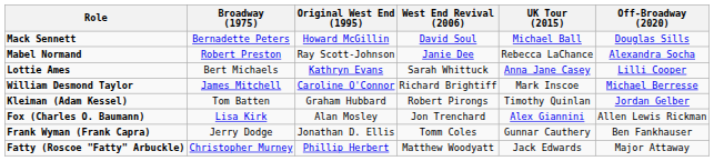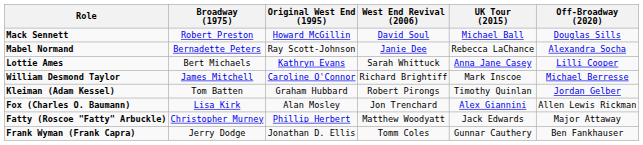 <table class="wikitable">
 <tr>
 <th>Role</th>
 <th>Broadway<br>(1975)</th>
 <th>Original West End<br>(1995)</th>
 <th>West End Revival<br>(2006)</th>
 <th>UK Tour<br>(2015)</th>
 <th>Off-Broadway<br>(2020)</th>
 </tr>
 <tr>
 <td><strong>Mack Sennett</strong></td>
-<td style="text-align:center;"><a href='#'>Bernadette Peters</a></td>
+<td style="text-align:center;"><a href='#'>Robert Preston</a></td>
 <td style="text-align:center;"><a href='#'>Howard McGillin</a></td>
 <td style="text-align:center;"><a href='#'>David Soul</a></td>
 <td style="text-align:center;"><a href='#'>Michael Ball</a></td>
 <td style="text-align:center;"><a href='#'>Douglas Sills</a></td>
 </tr>
 <tr>
 <td><strong>Mabel Normand</strong></td>
-<td style="text-align:center;"><a href='#'>Robert Preston</a></td>
+<td style="text-align:center;"><a href='#'>Bernadette Peters</a></td>
 <td style="text-align:center;">Ray Scott-Johnson</td>
 <td style="text-align:center;"><a href='#'>Janie Dee</a></td>
 <td style="text-align:center;">Rebecca LaChance</td>
 <td style="text-align:center;"><a href='#'>Alexandra Socha</a></td>
 </tr>
 <tr>
 <td><strong>Lottie Ames</strong></td>
 <td style="text-align:center;">Bert Michaels</td>
 <td style="text-align:center;"><a href='#'>Kathryn Evans</a></td>
 <td style="text-align:center;">Sarah Whittuck</td>
 <td style="text-align:center;"><a href='#'>Anna Jane Casey</a></td>
 <td style="text-align:center;"><a href='#'>Lilli Cooper</a></td>
 </tr>
 <tr>
 <td><strong>William Desmond Taylor</strong></td>
 <td style="text-align:center;"><a href='#'>James Mitchell</a></td>
 <td style="text-align:center;"><a href='#'>Caroline O'Connor</a></td>
 <td style="text-align:center;">Richard Brightiff</td>
 <td style="text-align:center;">Mark Inscoe</td>
 <td style="text-align:center;"><a href='#'>Michael Berresse</a></td>
 </tr>
 <tr>
 <td><strong>Kleiman (Adam Kessel)</strong></td>
 <td style="text-align:center;">Tom Batten</td>
 <td style="text-align:center;">Graham Hubbard</td>
 <td style="text-align:center;">Robert Pirongs</td>
 <td style="text-align:center;">Timothy Quinlan</td>
 <td style="text-align:center;"><a href='#'>Jordan Gelber</a></td>
 </tr>
 <tr>
 <td><strong>Fox (Charles O. Baumann)</strong></td>
 <td style="text-align:center;"><a href='#'>Lisa Kirk</a></td>
 <td style="text-align:center;">Alan Mosley</td>
 <td style="text-align:center;">Jon Trenchard</td>
 <td style="text-align:center;"><a href='#'>Alex Giannini</a></td>
 <td style="text-align:center;">Allen Lewis Rickman</td>
 </tr>
 <tr>
+<td><strong>Fatty (Roscoe "Fatty" Arbuckle)</strong></td>
+<td style="text-align:center;"><a href='#'>Christopher Murney</a></td>
+<td style="text-align:center;"><a href='#'>Phillip Herbert</a></td>
+<td style="text-align:center;">Matthew Woodyatt</td>
+<td style="text-align:center;">Jack Edwards</td>
+<td style="text-align:center;">Major Attaway</td>
+</tr>
+<tr>
 <td><strong>Frank Wyman (Frank Capra)</strong></td>
 <td style="text-align:center;">Jerry Dodge</td>
 <td style="text-align:center;">Jonathan D. Ellis</td>
 <td style="text-align:center;">Tomm Coles</td>
 <td style="text-align:center;">Gunnar Cauthery</td>
 <td style="text-align:center;">Ben Fankhauser</td>
 </tr>
-<tr>
-<td><strong>Fatty (Roscoe "Fatty" Arbuckle)</strong></td>
-<td style="text-align:center;"><a href='#'>Christopher Murney</a></td>
-<td style="text-align:center;"><a href='#'>Phillip Herbert</a></td>
-<td style="text-align:center;">Matthew Woodyatt</td>
-<td style="text-align:center;">Jack Edwards</td>
-<td style="text-align:center;">Major Attaway</td>
-</tr>
 </table>
